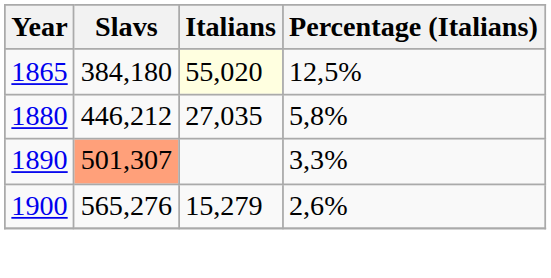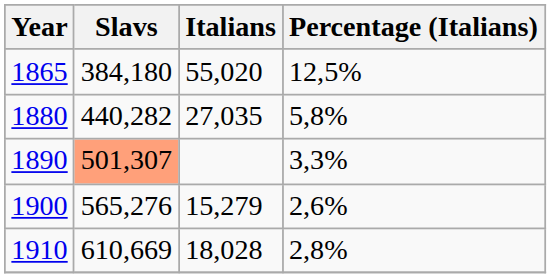 <table class="wikitable">
 <tr>
 <th>Year</th>
 <th>Slavs</th>
 <th>Italians</th>
 <th>Percentage (Italians)</th>
 </tr>
 <tr>
 <td><a href='#'>1865</a></td>
 <td>384,180</td>
-<td style="background: lightyellow;">55,020</td>
+<td>55,020</td>
 <td>12,5%</td>
 </tr>
 <tr>
 <td><a href='#'>1880</a></td>
-<td>446,212</td>
+<td>440,282</td>
 <td>27,035</td>
 <td>5,8%</td>
 </tr>
 <tr>
 <td><a href='#'>1890</a></td>
 <td style="background: lightsalmon;">501,307</td>
 <td></td>
 <td>3,3%</td>
 </tr>
 <tr>
 <td><a href='#'>1900</a></td>
 <td>565,276</td>
 <td>15,279</td>
 <td>2,6%</td>
 </tr>
 <tr>
+<td><a href='#'>1910</a></td>
+<td>610,669</td>
+<td>18,028</td>
+<td>2,8%</td>
+</tr>
+<tr>
 </tr>
 </table>
